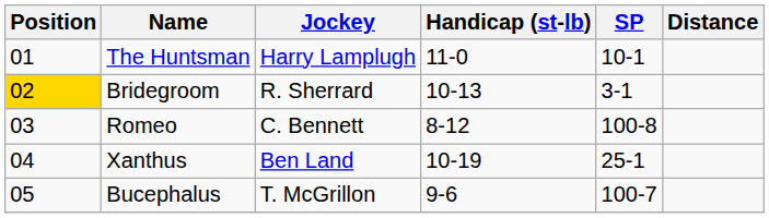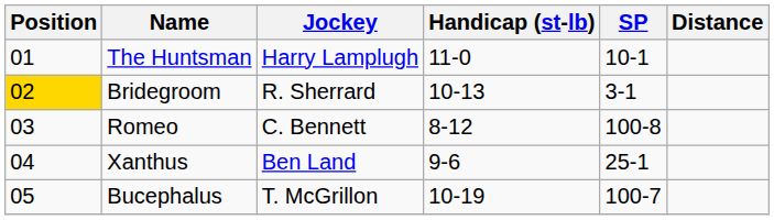 <table class="wikitable sortable">
 <tr>
 <th data-sort-type="number">Position</th>
 <th>Name</th>
 <th><a href='#'>Jockey</a></th>
 <th>Handicap (<a href='#'>st</a>-<a href='#'>lb</a>)</th>
 <th><a href='#'>SP</a></th>
 <th>Distance</th>
 </tr>
 <tr>
 <td>01</td>
 <td><a href='#'>The Huntsman</a></td>
 <td><a href='#'>Harry Lamplugh</a></td>
 <td>11-0</td>
 <td>10-1</td>
 <td></td>
 </tr>
 <tr>
 <td style="background: gold;">02</td>
 <td>Bridegroom</td>
 <td>R. Sherrard</td>
 <td>10-13</td>
 <td>3-1</td>
 <td></td>
 </tr>
 <tr>
 <td>03</td>
 <td>Romeo</td>
 <td>C. Bennett</td>
 <td>8-12</td>
 <td>100-8</td>
 <td></td>
 </tr>
 <tr>
 <td>04</td>
 <td>Xanthus</td>
 <td><a href='#'>Ben Land</a></td>
-<td>10-19</td>
+<td>9-6</td>
 <td>25-1</td>
 <td></td>
 </tr>
 <tr>
 <td>05</td>
 <td>Bucephalus</td>
 <td>T. McGrillon</td>
-<td>9-6</td>
+<td>10-19</td>
 <td>100-7</td>
 <td></td>
 </tr>
 <tr>
 </tr>
 </table>
